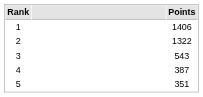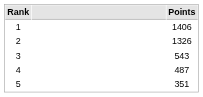 <table cellspacing="1" cellpadding="3" style="border:1px solid #AAAAAA;font-size:86%">
 <tr bgcolor="#E4E4E4">
 <th style="border-bottom:1px solid #AAAAAA" width=10>Rank</th>
 <th style="border-bottom:1px solid #AAAAAA" width=200></th>
 <th style="border-bottom:1px solid #AAAAAA" width=20>Points</th>
 </tr>
 <tr>
 <td align="center">1</td>
 <td></td>
 <td align=center>1406</td>
 </tr>
 <tr>
 <td align="center">2</td>
 <td></td>
-<td align=center>1322</td>
+<td align=center>1326</td>
 </tr>
 <tr>
 <td align="center">3</td>
 <td></td>
 <td align=center>543</td>
 </tr>
 <tr>
 <td align="center">4</td>
 <td></td>
-<td align=center>387</td>
+<td align=center>487</td>
 </tr>
 <tr>
 <td align="center">5</td>
 <td></td>
 <td align=center>351</td>
 </tr>
 </table>
